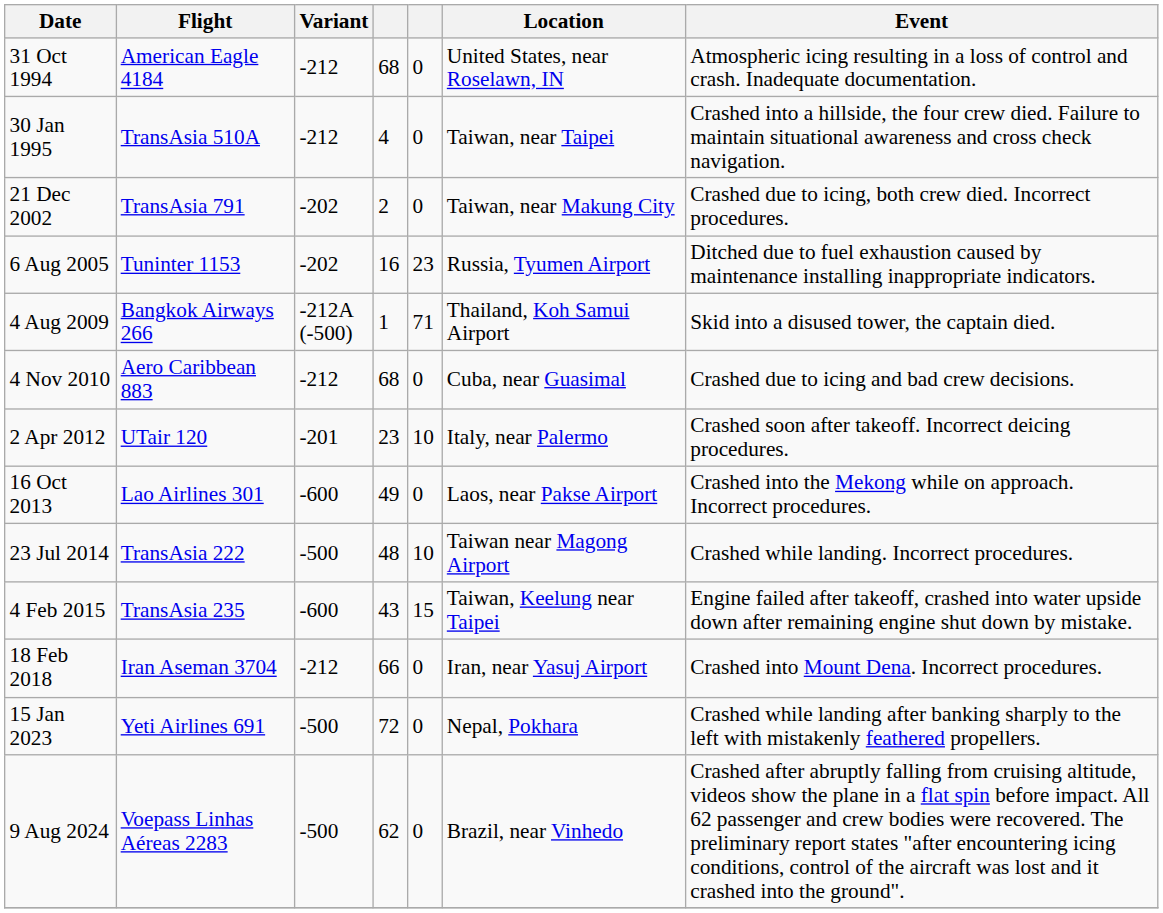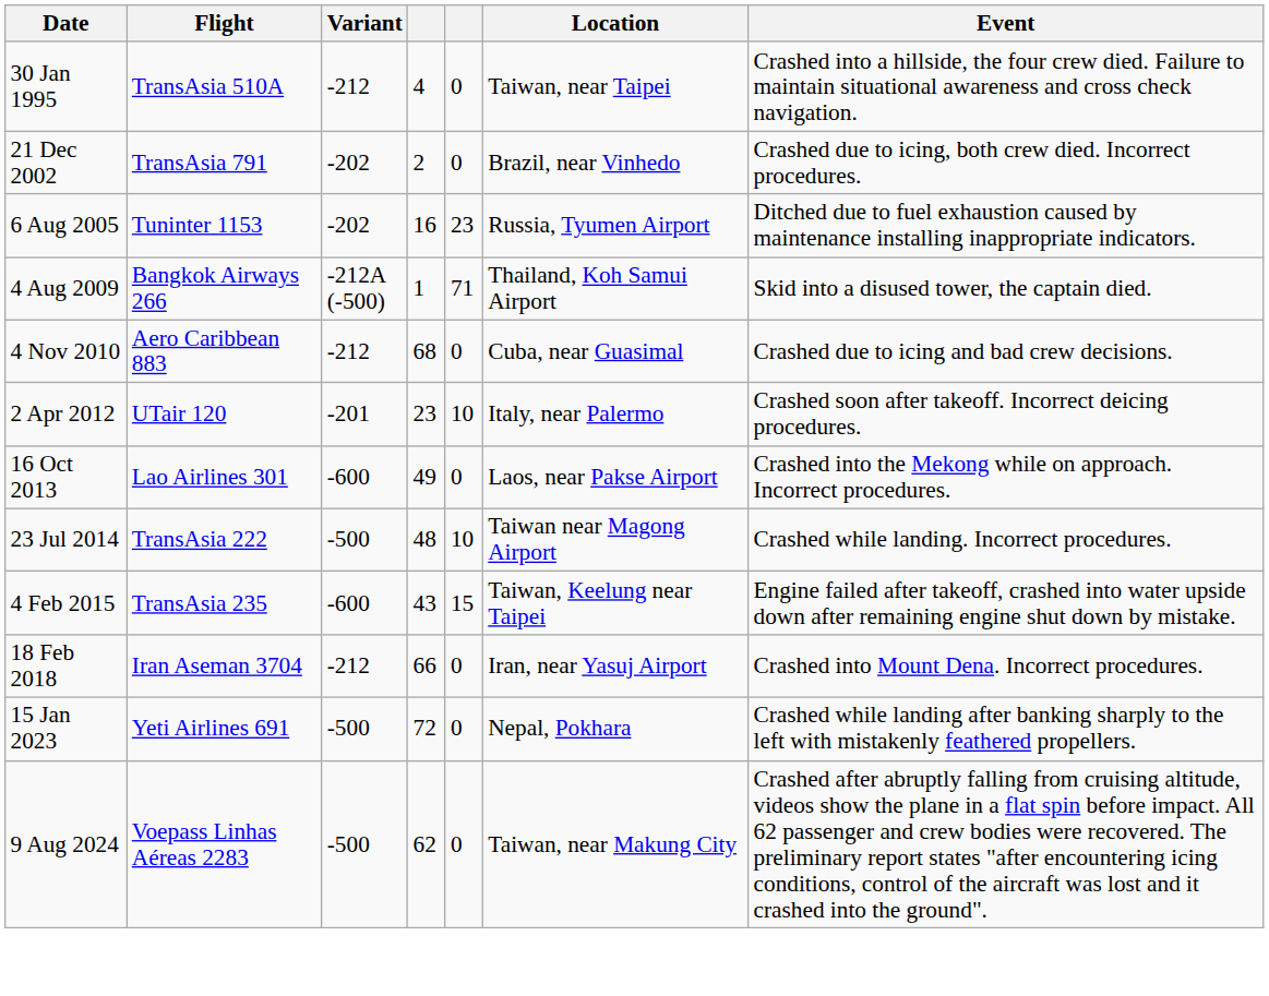 <table class="wikitable sortable">
 <tr>
 <th scope="col" style="width: 10%">Date</th>
 <th scope="col" style="width: 16%">Flight</th>
 <th scope="col" style="width: 3%">Variant</th>
 <th scope="col" style="width: 3%"></th>
 <th scope="col" style="width: 3%"></th>
 <th scope="col" style="width: 22%">Location</th>
 <th scope="col" style="width: 43%">Event</th>
-</tr>
-<tr>
-<td>31 Oct 1994</td>
-<td><a href='#'>American Eagle 4184</a></td>
-<td>-212</td>
-<td>68</td>
-<td>0</td>
-<td>United States, near <a href='#'>Roselawn, IN</a></td>
-<td>Atmospheric icing resulting in a loss of control and crash. Inadequate documentation.</td>
 </tr>
 <tr>
 <td>30 Jan 1995</td>
 <td><a href='#'>TransAsia 510A</a></td>
 <td>-212</td>
 <td>4</td>
 <td>0</td>
 <td>Taiwan, near <a href='#'>Taipei</a></td>
 <td>Crashed into a hillside, the four crew died. Failure to maintain situational awareness and cross check navigation.</td>
 </tr>
 <tr>
 <td>21 Dec 2002</td>
 <td><a href='#'>TransAsia 791</a></td>
 <td>-202</td>
 <td>2</td>
 <td>0</td>
-<td>Taiwan, near <a href='#'>Makung City</a></td>
+<td>Brazil, near <a href='#'>Vinhedo</a></td>
 <td>Crashed due to icing, both crew died. Incorrect procedures.</td>
 </tr>
 <tr>
 <td>6 Aug 2005</td>
 <td><a href='#'>Tuninter 1153</a></td>
 <td>-202</td>
 <td>16</td>
 <td>23</td>
 <td>Russia, <a href='#'>Tyumen Airport</a></td>
 <td>Ditched due to fuel exhaustion caused by maintenance installing inappropriate indicators.</td>
 </tr>
 <tr>
 <td>4 Aug 2009</td>
 <td><a href='#'>Bangkok Airways 266</a></td>
 <td>-212A (-500)</td>
 <td>1</td>
 <td>71</td>
 <td>Thailand, <a href='#'>Koh Samui</a> Airport</td>
 <td>Skid into a disused tower, the captain died.</td>
 </tr>
 <tr>
 <td>4 Nov 2010</td>
 <td><a href='#'>Aero Caribbean 883</a></td>
 <td>-212</td>
 <td>68</td>
 <td>0</td>
 <td>Cuba, near <a href='#'>Guasimal</a></td>
 <td>Crashed due to icing and bad crew decisions.</td>
 </tr>
 <tr>
 <td>2 Apr 2012</td>
 <td><a href='#'>UTair 120</a></td>
 <td>-201</td>
 <td>23</td>
 <td>10</td>
 <td>Italy, near <a href='#'>Palermo</a></td>
 <td>Crashed soon after takeoff. Incorrect deicing procedures.</td>
 </tr>
 <tr>
 <td>16 Oct 2013</td>
 <td><a href='#'>Lao Airlines 301</a></td>
 <td>-600</td>
 <td>49</td>
 <td>0</td>
 <td>Laos, near <a href='#'>Pakse Airport</a></td>
 <td>Crashed into the <a href='#'>Mekong</a> while on approach. Incorrect procedures.</td>
 </tr>
 <tr>
 <td>23 Jul 2014</td>
 <td><a href='#'>TransAsia 222</a></td>
 <td>-500</td>
 <td>48</td>
 <td>10</td>
 <td>Taiwan near <a href='#'>Magong Airport</a></td>
 <td>Crashed while landing. Incorrect procedures.</td>
 </tr>
 <tr>
 <td>4 Feb 2015</td>
 <td><a href='#'>TransAsia 235</a></td>
 <td>-600</td>
 <td>43</td>
 <td>15</td>
 <td>Taiwan, <a href='#'>Keelung</a> near <a href='#'>Taipei</a></td>
 <td>Engine failed after takeoff, crashed into water upside down after remaining engine shut down by mistake.</td>
 </tr>
 <tr>
 <td>18 Feb 2018</td>
 <td><a href='#'>Iran Aseman 3704</a></td>
 <td>-212</td>
 <td>66</td>
 <td>0</td>
 <td>Iran, near <a href='#'>Yasuj Airport</a></td>
 <td>Crashed into <a href='#'>Mount Dena</a>. Incorrect procedures.</td>
 </tr>
 <tr>
 <td>15 Jan 2023</td>
 <td><a href='#'>Yeti Airlines 691</a></td>
 <td>-500</td>
 <td>72</td>
 <td>0</td>
 <td>Nepal, <a href='#'>Pokhara</a></td>
 <td>Crashed while landing after banking sharply to the left with mistakenly <a href='#'>feathered</a> propellers.</td>
 </tr>
 <tr>
 <td>9 Aug 2024</td>
 <td><a href='#'>Voepass Linhas Aéreas 2283</a></td>
 <td>-500</td>
 <td>62</td>
 <td>0</td>
-<td>Brazil, near <a href='#'>Vinhedo</a></td>
+<td>Taiwan, near <a href='#'>Makung City</a></td>
 <td>Crashed after abruptly falling from cruising altitude, videos show the plane in a <a href='#'>flat spin</a> before impact. All 62 passenger and crew bodies were recovered. The preliminary report states "after encountering icing conditions, control of the aircraft was lost and it crashed into the ground".</td>
 </tr>
 <tr>
 </tr>
 </table>
